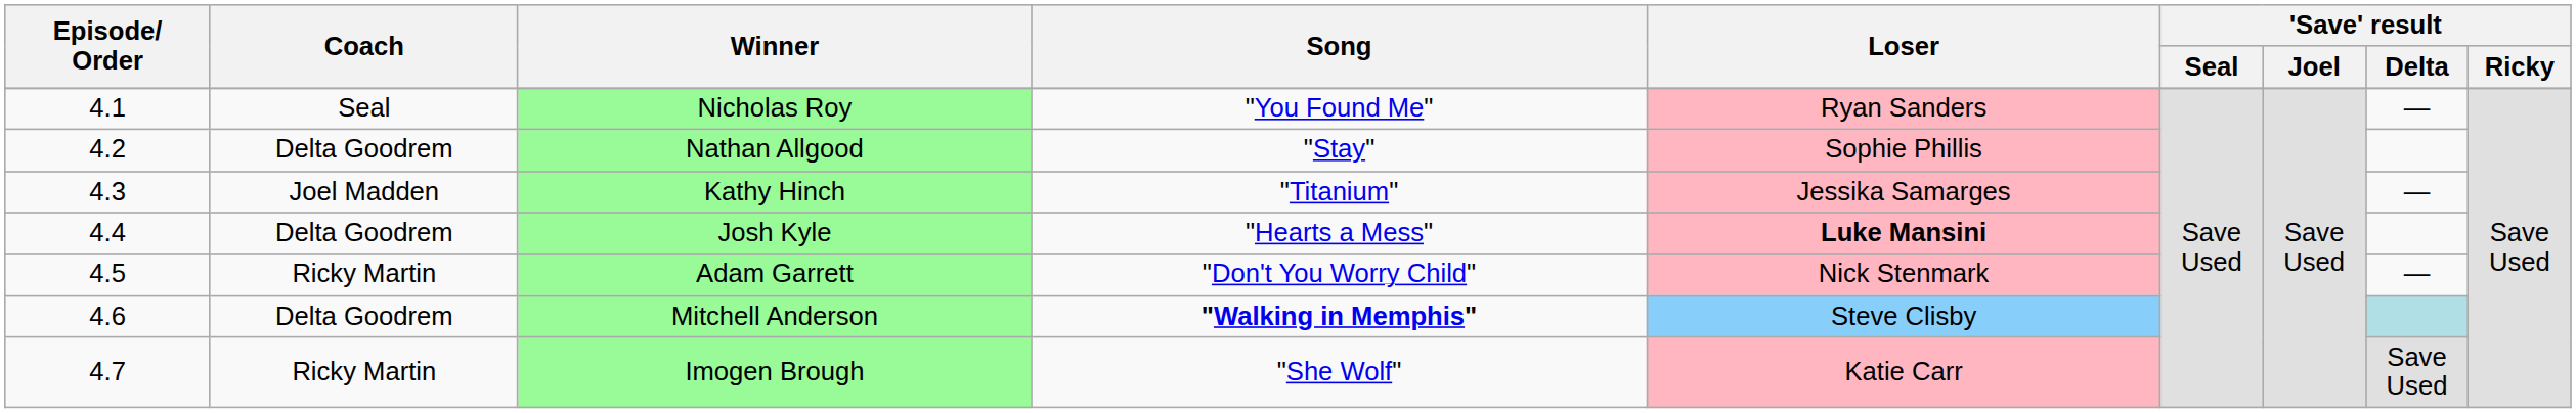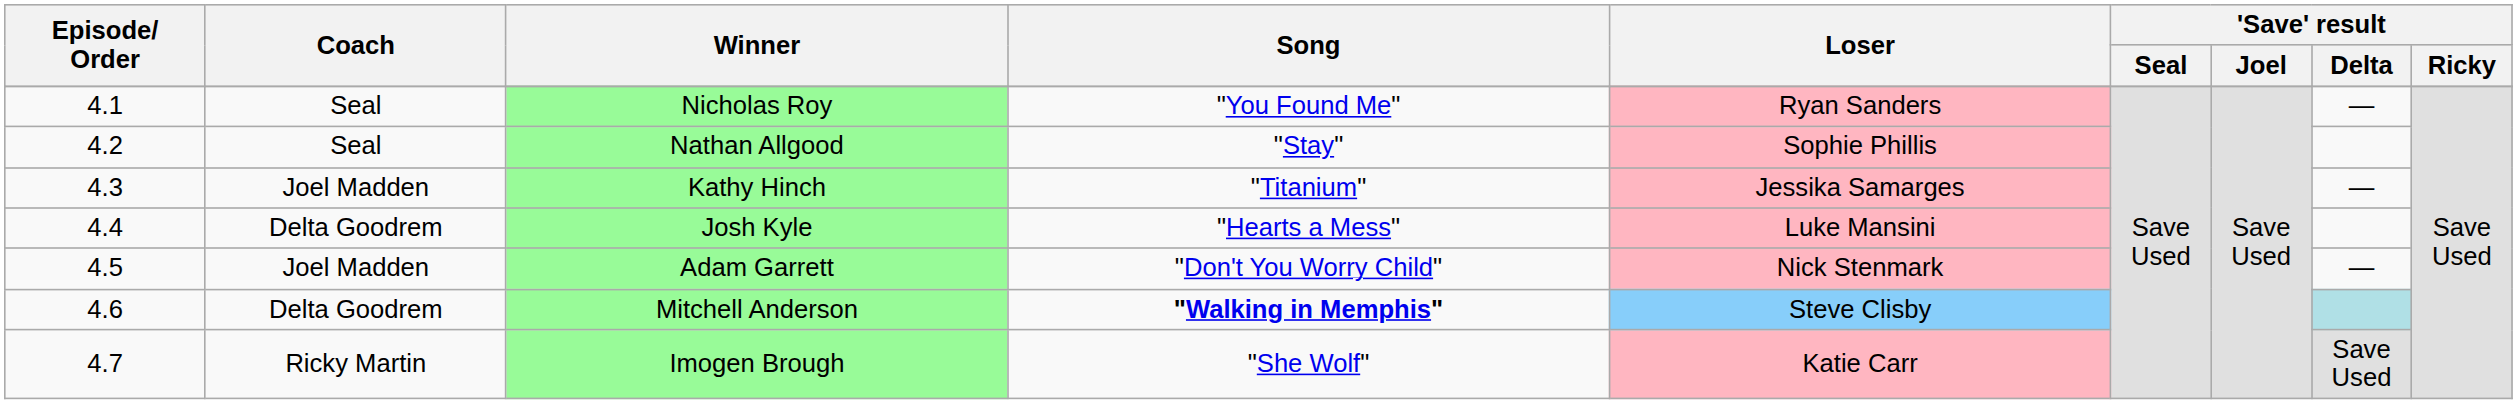 <table class="wikitable" style="text-align: center; width: auto;">
 <tr>
 <th rowspan="2" style="width:08%;">Episode/<br>Order</th>
 <th rowspan="2" style="width:12%;">Coach</th>
 <th rowspan="2" style="width:20%;">Winner</th>
 <th rowspan="2" style="width:24%;">Song</th>
 <th rowspan="2" style="width:20%;">Loser</th>
 <th colspan="4" style="width:16%;">'Save' result</th>
 </tr>
 <tr>
 <th style="width:04%;">Seal</th>
 <th style="width:04%;">Joel</th>
 <th style="width:04%;">Delta</th>
 <th style="width:04%;">Ricky</th>
 </tr>
 <tr>
 </tr>
 <tr>
 <td>4.1</td>
 <td>Seal</td>
 <td style="background:palegreen">Nicholas Roy</td>
 <td>"<a href='#'>You Found Me</a>"</td>
 <td style="background:lightpink">Ryan Sanders</td>
 <td rowspan="7" style="background:#e0e0e0">Save Used</td>
 <td rowspan="7" style="background:#e0e0e0">Save Used</td>
 <td>—</td>
 <td rowspan="7" style="background:#e0e0e0">Save Used</td>
 </tr>
 <tr>
 <td>4.2</td>
-<td>Delta Goodrem</td>
+<td>Seal</td>
 <td style="background:palegreen">Nathan Allgood</td>
 <td>"<a href='#'>Stay</a>"</td>
 <td style="background:lightpink">Sophie Phillis</td>
 <td></td>
 </tr>
 <tr>
 <td>4.3</td>
 <td>Joel Madden</td>
 <td style="background:palegreen">Kathy Hinch</td>
 <td>"<a href='#'>Titanium</a>"</td>
 <td style="background:lightpink">Jessika Samarges</td>
 <td>—</td>
 </tr>
 <tr>
 <td>4.4</td>
 <td>Delta Goodrem</td>
 <td style="background:palegreen">Josh Kyle</td>
 <td>"<a href='#'>Hearts a Mess</a>"</td>
-<td style="background:lightpink"><strong>Luke Mansini</strong></td>
+<td style="background:lightpink">Luke Mansini</td>
 <td></td>
 </tr>
 <tr>
 <td>4.5</td>
-<td>Ricky Martin</td>
+<td>Joel Madden</td>
 <td style="background:palegreen">Adam Garrett</td>
 <td>"<a href='#'>Don't You Worry Child</a>"</td>
 <td style="background:lightpink">Nick Stenmark</td>
 <td>—</td>
 </tr>
 <tr>
 <td>4.6</td>
 <td>Delta Goodrem</td>
 <td style="background:palegreen">Mitchell Anderson</td>
 <td><strong>"<a href='#'>Walking in Memphis</a>"</strong></td>
 <td style="background:lightskyblue">Steve Clisby</td>
 <td style="background:#B0E0E6;"><strong></strong></td>
 </tr>
 <tr>
 <td>4.7</td>
 <td>Ricky Martin</td>
 <td style="background:palegreen">Imogen Brough</td>
 <td>"<a href='#'>She Wolf</a>"</td>
 <td style="background:lightpink">Katie Carr</td>
 <td rowspan="1" style="background:#e0e0e0">Save Used</td>
 </tr>
 </table>
